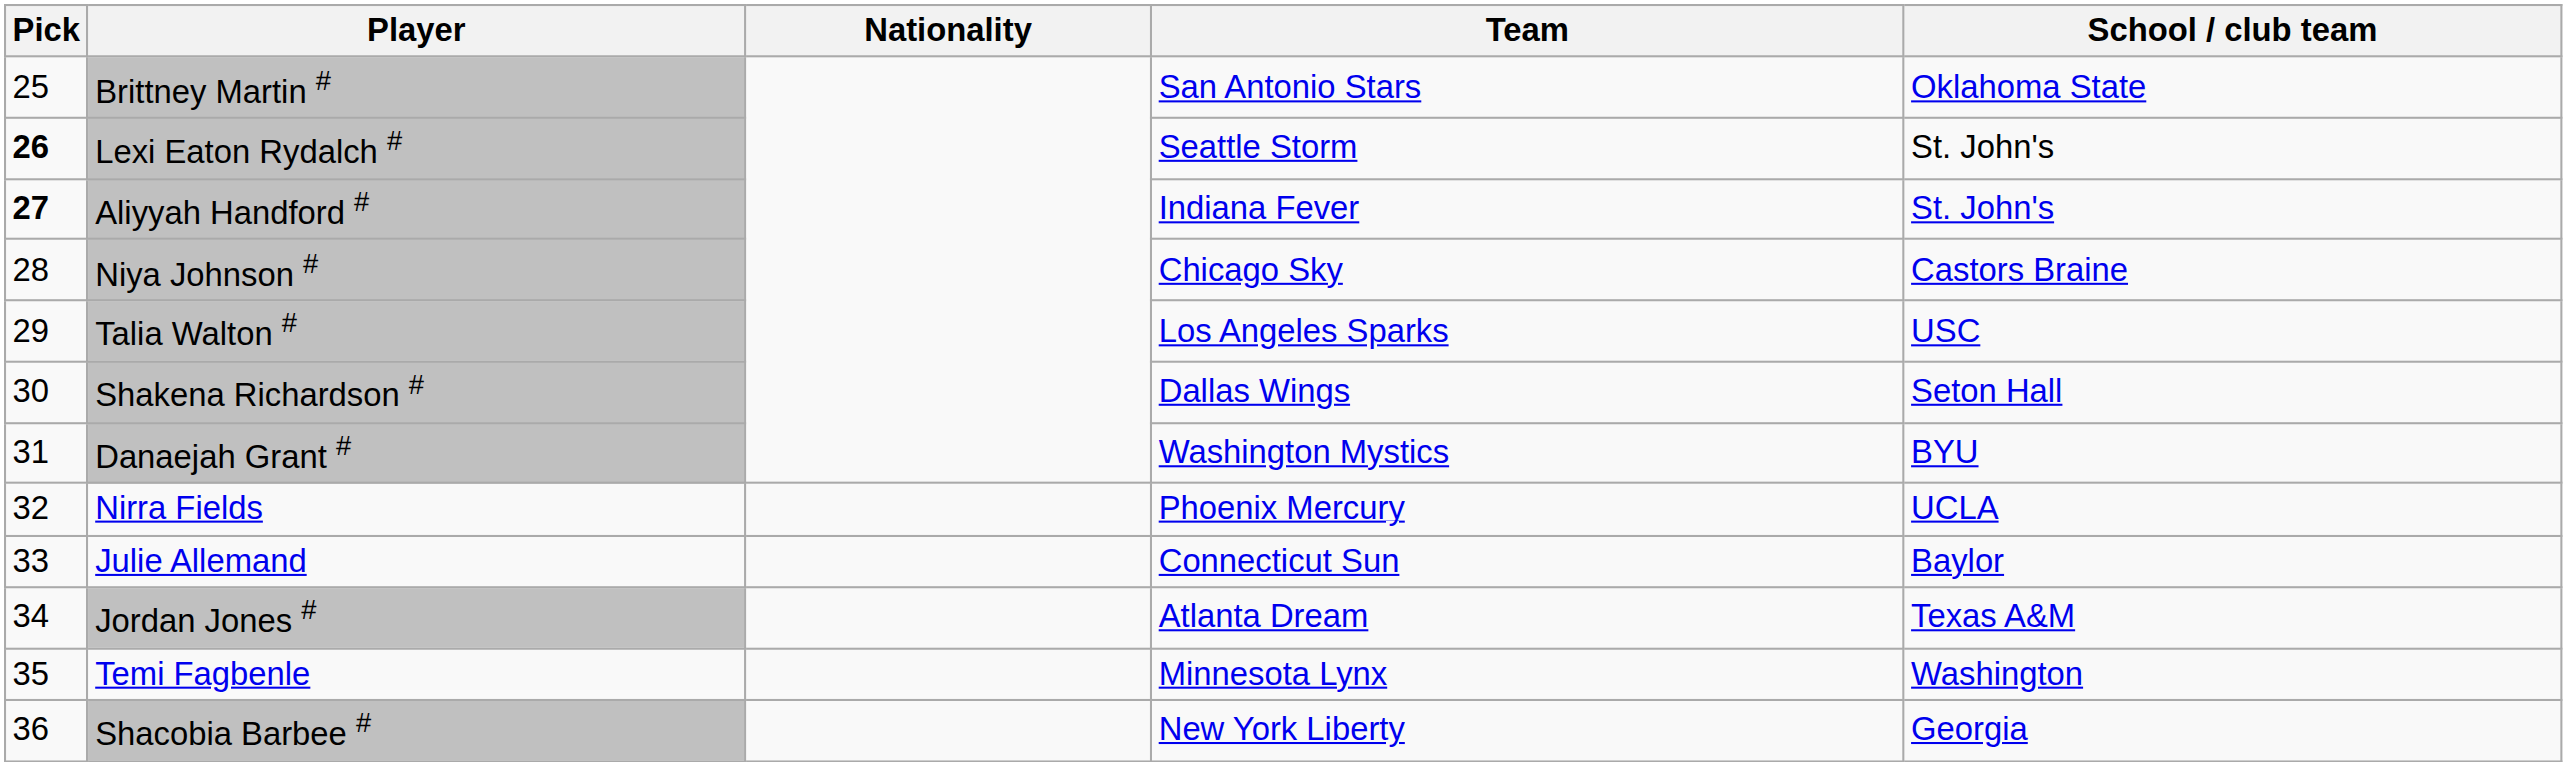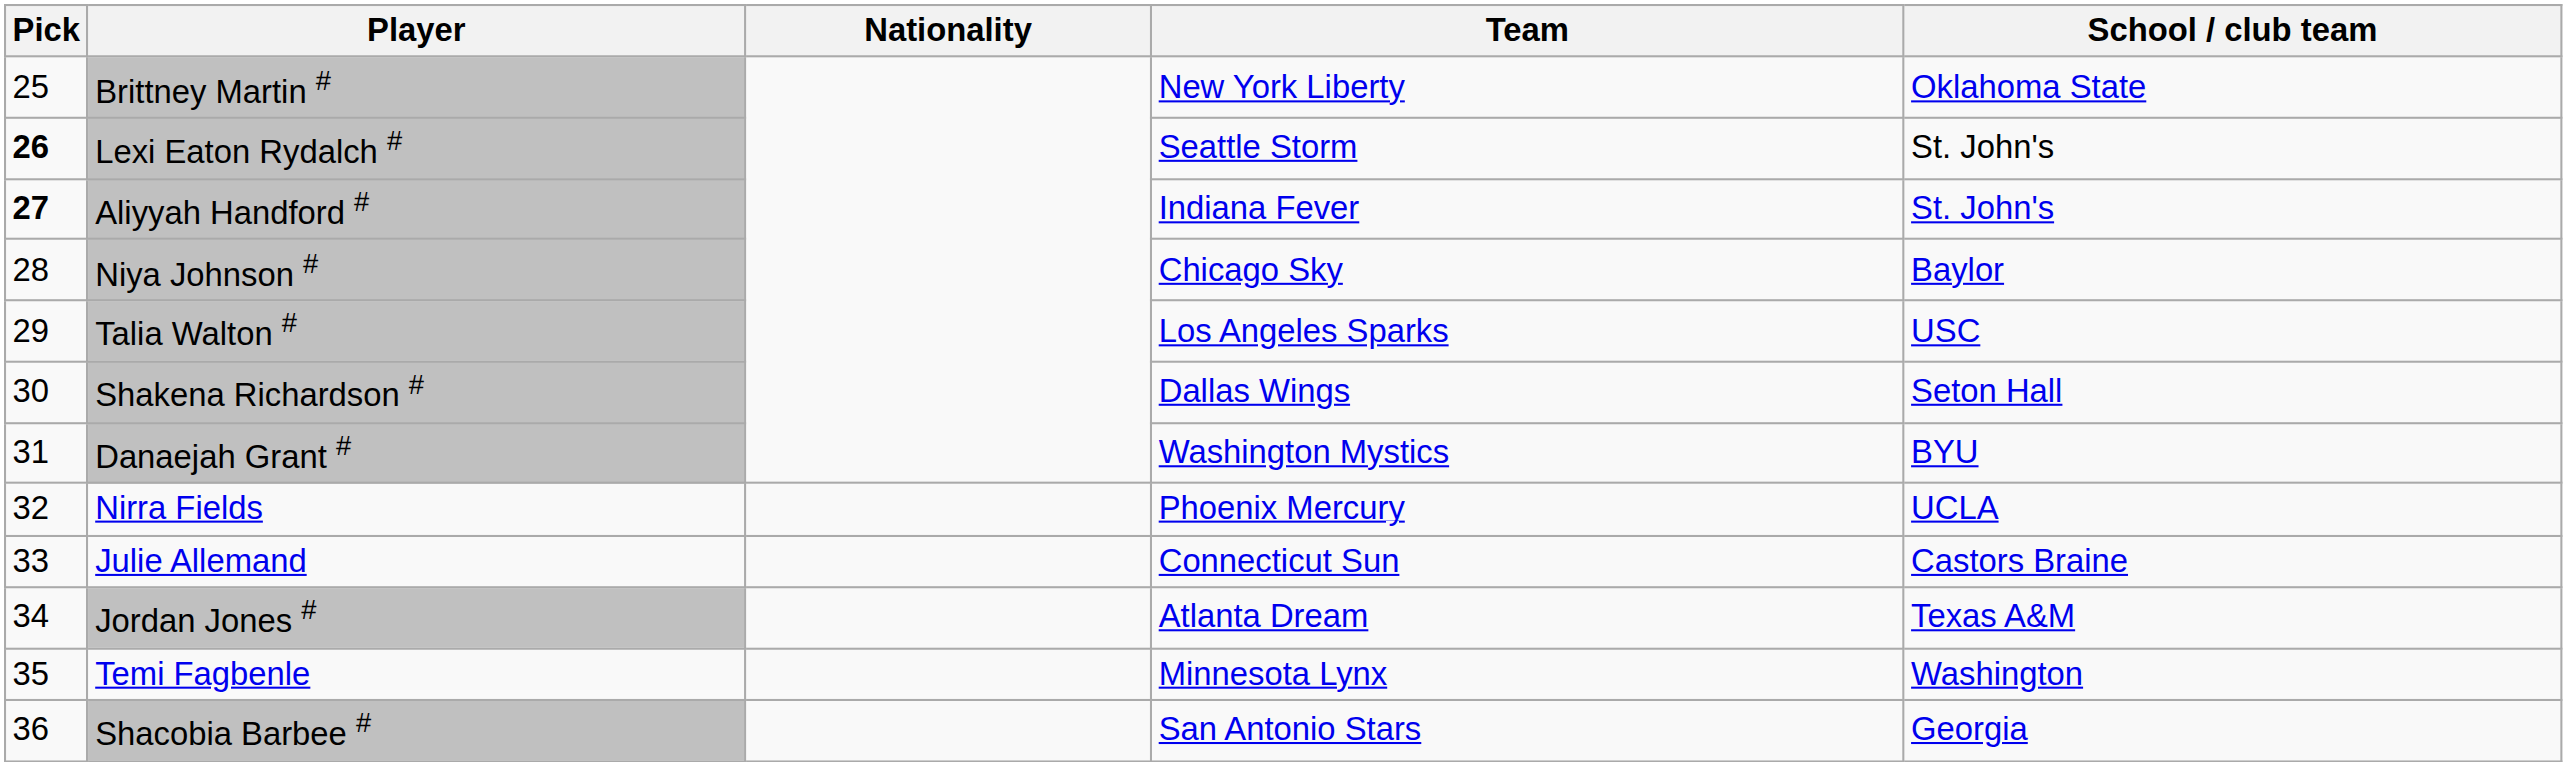 <table class="wikitable sortable">
 <tr>
 <th width=30>Pick</th>
 <th width=333>Player</th>
 <th width=200>Nationality</th>
 <th width=383>Team</th>
 <th width=333>School / club team</th>
 </tr>
 <tr>
 <td>25</td>
 <td bgcolor=#C0C0C0>Brittney Martin <sup>#</sup></td>
 <td rowspan=7></td>
-<td><a href='#'>San Antonio Stars</a></td>
+<td><a href='#'>New York Liberty</a></td>
 <td><a href='#'>Oklahoma State</a></td>
 </tr>
 <tr>
 <td><strong>26</strong></td>
 <td bgcolor=#C0C0C0>Lexi Eaton Rydalch <sup>#</sup></td>
 <td><a href='#'>Seattle Storm</a></td>
 <td>St. John's</td>
 </tr>
 <tr>
 <td><strong>27</strong></td>
 <td bgcolor=#C0C0C0>Aliyyah Handford <sup>#</sup></td>
 <td><a href='#'>Indiana Fever</a></td>
 <td><a href='#'>St. John's</a></td>
 </tr>
 <tr>
 <td>28</td>
 <td bgcolor=#C0C0C0>Niya Johnson <sup>#</sup></td>
 <td><a href='#'>Chicago Sky</a></td>
-<td><a href='#'>Castors Braine</a> </td>
+<td><a href='#'>Baylor</a></td>
 </tr>
 <tr>
 <td>29</td>
 <td bgcolor=#C0C0C0>Talia Walton <sup>#</sup></td>
 <td><a href='#'>Los Angeles Sparks</a></td>
 <td><a href='#'>USC</a></td>
 </tr>
 <tr>
 <td>30</td>
 <td bgcolor=#C0C0C0>Shakena Richardson <sup>#</sup></td>
 <td><a href='#'>Dallas Wings</a></td>
 <td><a href='#'>Seton Hall</a></td>
 </tr>
 <tr>
 <td>31</td>
 <td bgcolor=#C0C0C0>Danaejah Grant <sup>#</sup></td>
 <td><a href='#'>Washington Mystics</a></td>
 <td><a href='#'>BYU</a></td>
 </tr>
 <tr>
 <td>32</td>
 <td><a href='#'>Nirra Fields</a></td>
 <td></td>
 <td><a href='#'>Phoenix Mercury</a></td>
 <td><a href='#'>UCLA</a></td>
 </tr>
 <tr>
 <td>33</td>
 <td><a href='#'>Julie Allemand</a></td>
 <td></td>
 <td><a href='#'>Connecticut Sun</a></td>
-<td><a href='#'>Baylor</a></td>
+<td><a href='#'>Castors Braine</a> </td>
 </tr>
 <tr>
 <td>34</td>
 <td bgcolor=#C0C0C0>Jordan Jones <sup>#</sup></td>
 <td></td>
 <td><a href='#'>Atlanta Dream</a></td>
 <td><a href='#'>Texas A&M</a></td>
 </tr>
 <tr>
 <td>35</td>
 <td><a href='#'>Temi Fagbenle</a></td>
 <td></td>
 <td><a href='#'>Minnesota Lynx</a></td>
 <td><a href='#'>Washington</a></td>
 </tr>
 <tr>
 <td>36</td>
 <td bgcolor=#C0C0C0>Shacobia Barbee <sup>#</sup></td>
 <td></td>
-<td><a href='#'>New York Liberty</a></td>
+<td><a href='#'>San Antonio Stars</a></td>
 <td><a href='#'>Georgia</a></td>
 </tr>
 </table>
